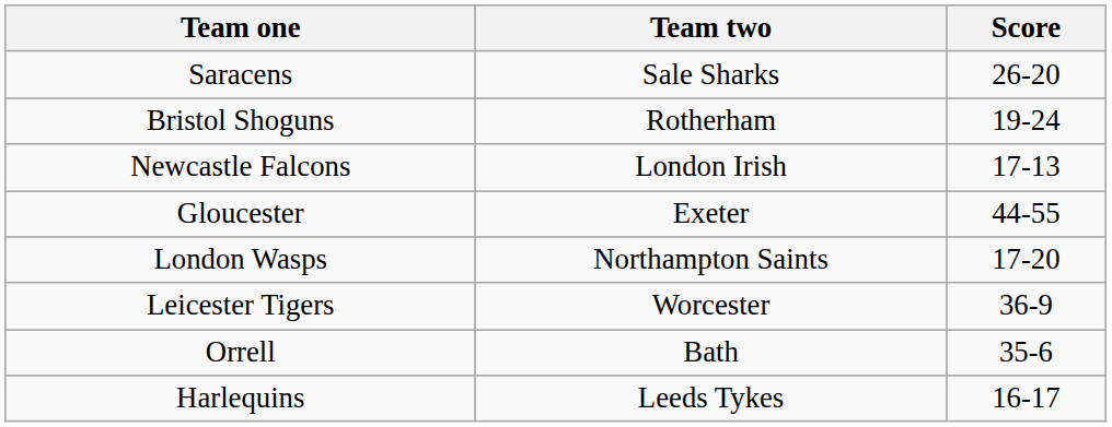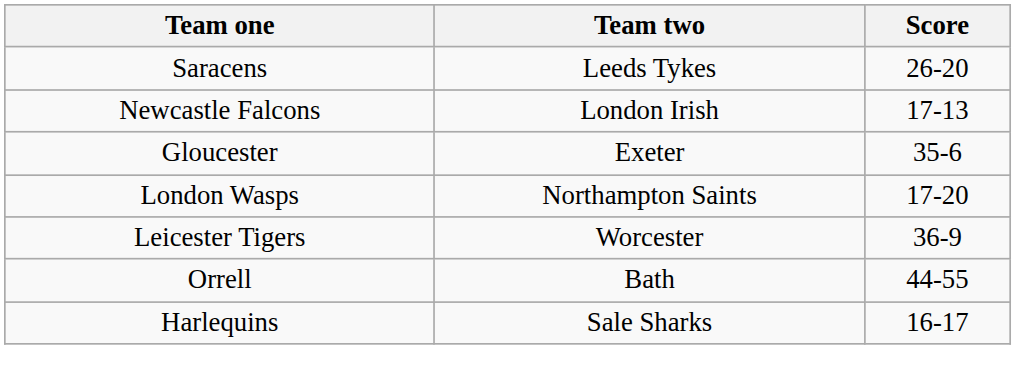 <table class="wikitable" style="text-align: center">
 <tr>
 <th width=250>Team one</th>
 <th width=250>Team two</th>
 <th width=80>Score</th>
 </tr>
 <tr>
 <td>Saracens</td>
-<td>Sale Sharks</td>
+<td>Leeds Tykes</td>
 <td>26-20</td>
-</tr>
-<tr>
-<td>Bristol Shoguns</td>
-<td>Rotherham</td>
-<td>19-24</td>
 </tr>
 <tr>
 <td>Newcastle Falcons</td>
 <td>London Irish</td>
 <td>17-13</td>
 </tr>
 <tr>
 <td>Gloucester</td>
 <td>Exeter</td>
-<td>44-55</td>
+<td>35-6</td>
 </tr>
 <tr>
 <td>London Wasps</td>
 <td>Northampton Saints</td>
 <td>17-20</td>
 </tr>
 <tr>
 <td>Leicester Tigers</td>
 <td>Worcester</td>
 <td>36-9</td>
 </tr>
 <tr>
 <td>Orrell</td>
 <td>Bath</td>
-<td>35-6</td>
+<td>44-55</td>
 </tr>
 <tr>
 <td>Harlequins</td>
-<td>Leeds Tykes</td>
+<td>Sale Sharks</td>
 <td>16-17</td>
 </tr>
 </table>
